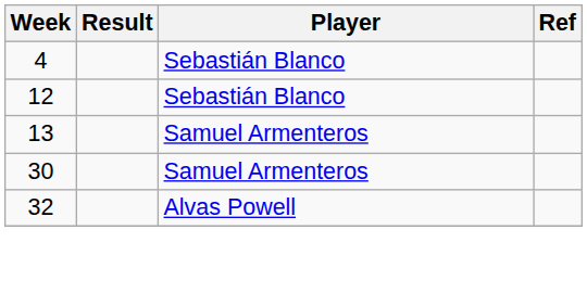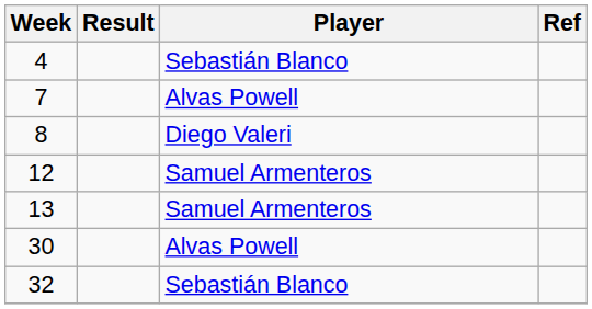 <table class=wikitable>
 <tr>
 <th>Week</th>
 <th>Result</th>
 <th style="width:250px;">Player</th>
 <th>Ref</th>
 </tr>
 <tr>
 <td align=center>4</td>
 <td></td>
 <td> <a href='#'>Sebastián Blanco</a></td>
 <td></td>
 </tr>
 <tr>
+<td align=center>7</td>
+<td></td>
+<td> <a href='#'>Alvas Powell</a></td>
+<td></td>
+</tr>
+<tr>
+<td align=center>8</td>
+<td></td>
+<td> <a href='#'>Diego Valeri</a></td>
+<td></td>
+</tr>
+<tr>
 <td align=center>12</td>
 <td></td>
-<td> <a href='#'>Sebastián Blanco</a></td>
+<td> <a href='#'>Samuel Armenteros</a></td>
 <td></td>
 </tr>
 <tr>
 <td align=center>13</td>
 <td></td>
 <td> <a href='#'>Samuel Armenteros</a></td>
 <td></td>
 </tr>
 <tr>
 <td align=center>30</td>
 <td></td>
-<td> <a href='#'>Samuel Armenteros</a></td>
+<td> <a href='#'>Alvas Powell</a></td>
 <td></td>
 </tr>
 <tr>
 <td align=center>32</td>
 <td></td>
-<td> <a href='#'>Alvas Powell</a></td>
+<td> <a href='#'>Sebastián Blanco</a></td>
 <td></td>
 </tr>
 <tr>
 </tr>
 </table>
